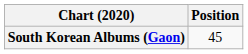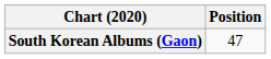 <table class="wikitable plainrowheaders" style="text-align:center">
 <tr>
 <th scope="col">Chart (2020)</th>
 <th scope="col">Position</th>
 </tr>
 <tr>
 <th scope="row">South Korean Albums (<a href='#'>Gaon</a>)</th>
-<td>45</td>
+<td>47</td>
 </tr>
 </table>
